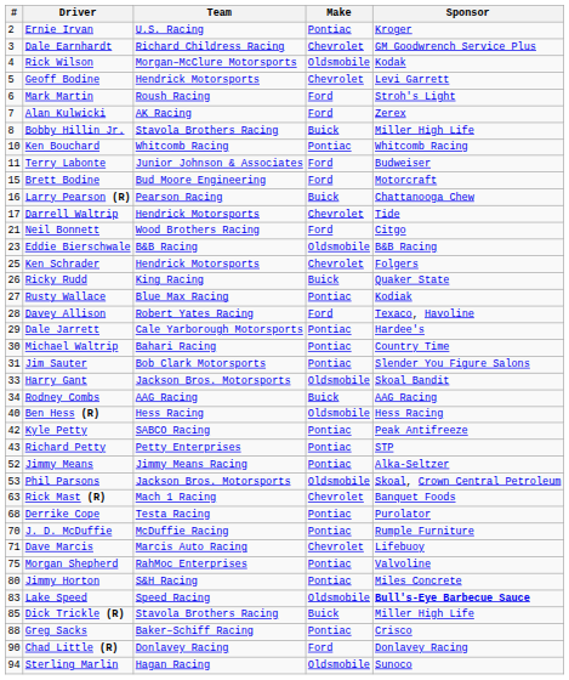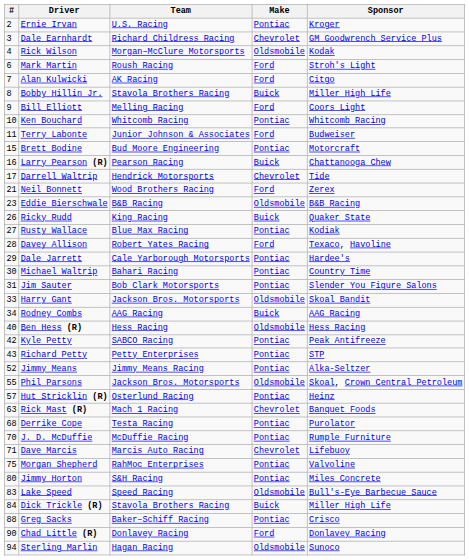 <table class="wikitable" style="font-size:95%">
 <tr>
 <th>#</th>
 <th>Driver</th>
 <th>Team</th>
 <th>Make</th>
 <th>Sponsor</th>
 </tr>
 <tr>
 <td>2</td>
 <td><a href='#'>Ernie Irvan</a></td>
 <td><a href='#'>U.S. Racing</a></td>
 <td><a href='#'>Pontiac</a></td>
 <td><a href='#'>Kroger</a></td>
 </tr>
 <tr>
 <td>3</td>
 <td><a href='#'>Dale Earnhardt</a></td>
 <td><a href='#'>Richard Childress Racing</a></td>
 <td><a href='#'>Chevrolet</a></td>
 <td><a href='#'>GM Goodwrench Service Plus</a></td>
 </tr>
 <tr>
 <td>4</td>
 <td><a href='#'>Rick Wilson</a></td>
 <td><a href='#'>Morgan–McClure Motorsports</a></td>
 <td><a href='#'>Oldsmobile</a></td>
 <td><a href='#'>Kodak</a></td>
 </tr>
 <tr>
-<td>5</td>
-<td><a href='#'>Geoff Bodine</a></td>
-<td><a href='#'>Hendrick Motorsports</a></td>
-<td><a href='#'>Chevrolet</a></td>
-<td><a href='#'>Levi Garrett</a></td>
-</tr>
-<tr>
 <td>6</td>
 <td><a href='#'>Mark Martin</a></td>
 <td><a href='#'>Roush Racing</a></td>
 <td><a href='#'>Ford</a></td>
 <td><a href='#'>Stroh's Light</a></td>
 </tr>
 <tr>
 <td>7</td>
 <td><a href='#'>Alan Kulwicki</a></td>
 <td><a href='#'>AK Racing</a></td>
 <td><a href='#'>Ford</a></td>
-<td><a href='#'>Zerex</a></td>
+<td><a href='#'>Citgo</a></td>
 </tr>
 <tr>
 <td>8</td>
 <td><a href='#'>Bobby Hillin Jr.</a></td>
 <td><a href='#'>Stavola Brothers Racing</a></td>
 <td><a href='#'>Buick</a></td>
 <td><a href='#'>Miller High Life</a></td>
+</tr>
+<tr>
+<td>9</td>
+<td><a href='#'>Bill Elliott</a></td>
+<td><a href='#'>Melling Racing</a></td>
+<td><a href='#'>Ford</a></td>
+<td><a href='#'>Coors Light</a></td>
 </tr>
 <tr>
 <td>10</td>
 <td><a href='#'>Ken Bouchard</a></td>
 <td><a href='#'>Whitcomb Racing</a></td>
 <td><a href='#'>Pontiac</a></td>
 <td><a href='#'>Whitcomb Racing</a></td>
 </tr>
 <tr>
 <td>11</td>
 <td><a href='#'>Terry Labonte</a></td>
 <td><a href='#'>Junior Johnson & Associates</a></td>
 <td><a href='#'>Ford</a></td>
 <td><a href='#'>Budweiser</a></td>
 </tr>
 <tr>
 <td>15</td>
 <td><a href='#'>Brett Bodine</a></td>
 <td><a href='#'>Bud Moore Engineering</a></td>
-<td><a href='#'>Ford</a></td>
+<td><a href='#'>Pontiac</a></td>
 <td><a href='#'>Motorcraft</a></td>
 </tr>
 <tr>
 <td>16</td>
 <td><a href='#'>Larry Pearson</a> <strong>(R)</strong></td>
 <td><a href='#'>Pearson Racing</a></td>
 <td><a href='#'>Buick</a></td>
 <td><a href='#'>Chattanooga Chew</a></td>
 </tr>
 <tr>
 <td>17</td>
 <td><a href='#'>Darrell Waltrip</a></td>
 <td><a href='#'>Hendrick Motorsports</a></td>
 <td><a href='#'>Chevrolet</a></td>
 <td><a href='#'>Tide</a></td>
 </tr>
 <tr>
 <td>21</td>
 <td><a href='#'>Neil Bonnett</a></td>
 <td><a href='#'>Wood Brothers Racing</a></td>
 <td><a href='#'>Ford</a></td>
-<td><a href='#'>Citgo</a></td>
+<td><a href='#'>Zerex</a></td>
 </tr>
 <tr>
 <td>23</td>
 <td><a href='#'>Eddie Bierschwale</a></td>
 <td><a href='#'>B&B Racing</a></td>
 <td><a href='#'>Oldsmobile</a></td>
 <td><a href='#'>B&B Racing</a></td>
-</tr>
-<tr>
-<td>25</td>
-<td><a href='#'>Ken Schrader</a></td>
-<td><a href='#'>Hendrick Motorsports</a></td>
-<td><a href='#'>Chevrolet</a></td>
-<td><a href='#'>Folgers</a></td>
 </tr>
 <tr>
 <td>26</td>
 <td><a href='#'>Ricky Rudd</a></td>
 <td><a href='#'>King Racing</a></td>
 <td><a href='#'>Buick</a></td>
 <td><a href='#'>Quaker State</a></td>
 </tr>
 <tr>
 <td>27</td>
 <td><a href='#'>Rusty Wallace</a></td>
 <td><a href='#'>Blue Max Racing</a></td>
 <td><a href='#'>Pontiac</a></td>
 <td><a href='#'>Kodiak</a></td>
 </tr>
 <tr>
 <td>28</td>
 <td><a href='#'>Davey Allison</a></td>
 <td><a href='#'>Robert Yates Racing</a></td>
 <td><a href='#'>Ford</a></td>
 <td><a href='#'>Texaco</a>, <a href='#'>Havoline</a></td>
 </tr>
 <tr>
 <td>29</td>
 <td><a href='#'>Dale Jarrett</a></td>
 <td><a href='#'>Cale Yarborough Motorsports</a></td>
 <td><a href='#'>Pontiac</a></td>
 <td><a href='#'>Hardee's</a></td>
 </tr>
 <tr>
 <td>30</td>
 <td><a href='#'>Michael Waltrip</a></td>
 <td><a href='#'>Bahari Racing</a></td>
 <td><a href='#'>Pontiac</a></td>
 <td><a href='#'>Country Time</a></td>
 </tr>
 <tr>
 <td>31</td>
 <td><a href='#'>Jim Sauter</a></td>
 <td><a href='#'>Bob Clark Motorsports</a></td>
 <td><a href='#'>Pontiac</a></td>
 <td><a href='#'>Slender You Figure Salons</a></td>
 </tr>
 <tr>
 <td>33</td>
 <td><a href='#'>Harry Gant</a></td>
 <td><a href='#'>Jackson Bros. Motorsports</a></td>
 <td><a href='#'>Oldsmobile</a></td>
 <td><a href='#'>Skoal Bandit</a></td>
 </tr>
 <tr>
 <td>34</td>
 <td><a href='#'>Rodney Combs</a></td>
 <td><a href='#'>AAG Racing</a></td>
 <td><a href='#'>Buick</a></td>
 <td><a href='#'>AAG Racing</a></td>
 </tr>
 <tr>
 <td>40</td>
 <td><a href='#'>Ben Hess</a> <strong>(R)</strong></td>
 <td><a href='#'>Hess Racing</a></td>
 <td><a href='#'>Oldsmobile</a></td>
 <td><a href='#'>Hess Racing</a></td>
 </tr>
 <tr>
 <td>42</td>
 <td><a href='#'>Kyle Petty</a></td>
 <td><a href='#'>SABCO Racing</a></td>
 <td><a href='#'>Pontiac</a></td>
 <td><a href='#'>Peak Antifreeze</a></td>
 </tr>
 <tr>
 <td>43</td>
 <td><a href='#'>Richard Petty</a></td>
 <td><a href='#'>Petty Enterprises</a></td>
 <td><a href='#'>Pontiac</a></td>
 <td><a href='#'>STP</a></td>
 </tr>
 <tr>
 <td>52</td>
 <td><a href='#'>Jimmy Means</a></td>
 <td><a href='#'>Jimmy Means Racing</a></td>
 <td><a href='#'>Pontiac</a></td>
 <td><a href='#'>Alka-Seltzer</a></td>
 </tr>
 <tr>
-<td>53</td>
+<td>55</td>
 <td><a href='#'>Phil Parsons</a></td>
 <td><a href='#'>Jackson Bros. Motorsports</a></td>
 <td><a href='#'>Oldsmobile</a></td>
 <td><a href='#'>Skoal</a>, <a href='#'>Crown Central Petroleum</a></td>
+</tr>
+<tr>
+<td>57</td>
+<td><a href='#'>Hut Stricklin</a> <strong>(R)</strong></td>
+<td><a href='#'>Osterlund Racing</a></td>
+<td><a href='#'>Pontiac</a></td>
+<td><a href='#'>Heinz</a></td>
 </tr>
 <tr>
 <td>63</td>
 <td><a href='#'>Rick Mast</a> <strong>(R)</strong></td>
 <td><a href='#'>Mach 1 Racing</a></td>
 <td><a href='#'>Chevrolet</a></td>
 <td><a href='#'>Banquet Foods</a></td>
 </tr>
 <tr>
 <td>68</td>
 <td><a href='#'>Derrike Cope</a></td>
 <td><a href='#'>Testa Racing</a></td>
 <td><a href='#'>Pontiac</a></td>
 <td><a href='#'>Purolator</a></td>
 </tr>
 <tr>
 <td>70</td>
 <td><a href='#'>J. D. McDuffie</a></td>
 <td><a href='#'>McDuffie Racing</a></td>
 <td><a href='#'>Pontiac</a></td>
 <td><a href='#'>Rumple Furniture</a></td>
 </tr>
 <tr>
 <td>71</td>
 <td><a href='#'>Dave Marcis</a></td>
 <td><a href='#'>Marcis Auto Racing</a></td>
 <td><a href='#'>Chevrolet</a></td>
 <td><a href='#'>Lifebuoy</a></td>
 </tr>
 <tr>
 <td>75</td>
 <td><a href='#'>Morgan Shepherd</a></td>
 <td><a href='#'>RahMoc Enterprises</a></td>
 <td><a href='#'>Pontiac</a></td>
 <td><a href='#'>Valvoline</a></td>
 </tr>
 <tr>
 <td>80</td>
 <td><a href='#'>Jimmy Horton</a></td>
 <td><a href='#'>S&H Racing</a></td>
 <td><a href='#'>Pontiac</a></td>
 <td><a href='#'>Miles Concrete</a></td>
 </tr>
 <tr>
 <td>83</td>
 <td><a href='#'>Lake Speed</a></td>
 <td><a href='#'>Speed Racing</a></td>
 <td><a href='#'>Oldsmobile</a></td>
-<td><strong><a href='#'>Bull's-Eye Barbecue Sauce</a></strong></td>
+<td><a href='#'>Bull's-Eye Barbecue Sauce</a></td>
 </tr>
 <tr>
-<td>85</td>
+<td>84</td>
 <td><a href='#'>Dick Trickle</a> <strong>(R)</strong></td>
 <td><a href='#'>Stavola Brothers Racing</a></td>
 <td><a href='#'>Buick</a></td>
 <td><a href='#'>Miller High Life</a></td>
 </tr>
 <tr>
 <td>88</td>
 <td><a href='#'>Greg Sacks</a></td>
 <td><a href='#'>Baker–Schiff Racing</a></td>
 <td><a href='#'>Pontiac</a></td>
 <td><a href='#'>Crisco</a></td>
 </tr>
 <tr>
 <td>90</td>
 <td><a href='#'>Chad Little</a> <strong>(R)</strong></td>
 <td><a href='#'>Donlavey Racing</a></td>
 <td><a href='#'>Ford</a></td>
 <td><a href='#'>Donlavey Racing</a></td>
 </tr>
 <tr>
 <td>94</td>
 <td><a href='#'>Sterling Marlin</a></td>
 <td><a href='#'>Hagan Racing</a></td>
 <td><a href='#'>Oldsmobile</a></td>
 <td><a href='#'>Sunoco</a></td>
 </tr>
 </table>
